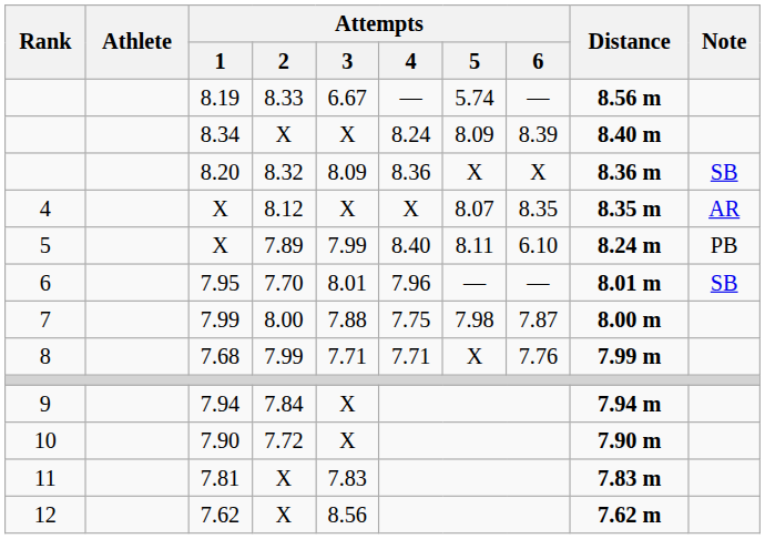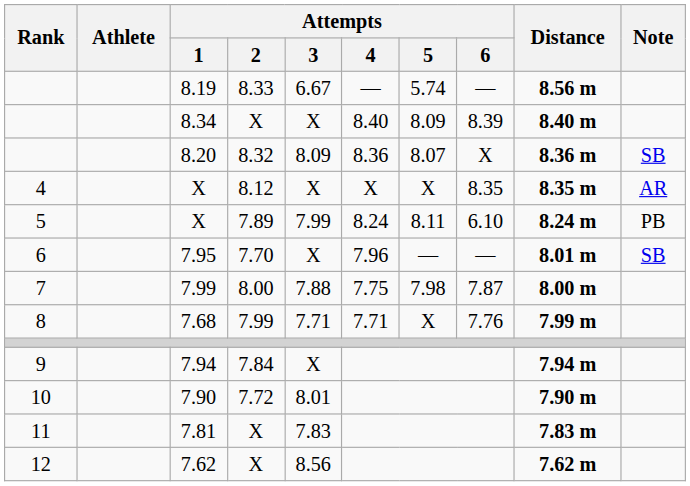 <table class="wikitable" style=" text-align:center; font-size:110%;" width="95%">
 <tr>
 <th rowspan="2">Rank</th>
 <th rowspan="2">Athlete</th>
 <th colspan="6">Attempts</th>
 <th rowspan="2">Distance</th>
 <th rowspan="2">Note</th>
 </tr>
 <tr>
 <th>1</th>
 <th>2</th>
 <th>3</th>
 <th>4</th>
 <th>5</th>
 <th>6</th>
 </tr>
 <tr>
 <td></td>
 <td align=left></td>
 <td>8.19</td>
 <td>8.33</td>
 <td>6.67</td>
 <td>—</td>
 <td>5.74</td>
 <td>—</td>
 <td><strong>8.56 m</strong></td>
 <td></td>
 </tr>
 <tr>
 <td></td>
 <td align=left></td>
 <td>8.34</td>
 <td>X</td>
 <td>X</td>
-<td>8.24</td>
+<td>8.40</td>
 <td>8.09</td>
 <td>8.39</td>
 <td><strong>8.40 m</strong></td>
 <td></td>
 </tr>
 <tr>
 <td></td>
 <td align=left></td>
 <td>8.20</td>
 <td>8.32</td>
 <td>8.09</td>
 <td>8.36</td>
-<td>X</td>
+<td>8.07</td>
 <td>X</td>
 <td><strong>8.36 m</strong></td>
 <td><a href='#'>SB</a></td>
 </tr>
 <tr>
 <td>4</td>
 <td align=left></td>
 <td>X</td>
 <td>8.12</td>
 <td>X</td>
 <td>X</td>
-<td>8.07</td>
+<td>X</td>
 <td>8.35</td>
 <td><strong>8.35 m</strong></td>
 <td><a href='#'>AR</a></td>
 </tr>
 <tr>
 <td>5</td>
 <td align=left></td>
 <td>X</td>
 <td>7.89</td>
 <td>7.99</td>
-<td>8.40</td>
+<td>8.24</td>
 <td>8.11</td>
 <td>6.10</td>
 <td><strong>8.24 m</strong></td>
 <td>PB</td>
 </tr>
 <tr>
 <td>6</td>
 <td align=left></td>
 <td>7.95</td>
 <td>7.70</td>
-<td>8.01</td>
+<td>X</td>
 <td>7.96</td>
 <td>—</td>
 <td>—</td>
 <td><strong>8.01 m</strong></td>
 <td><a href='#'>SB</a></td>
 </tr>
 <tr>
 <td>7</td>
 <td align=left></td>
 <td>7.99</td>
 <td>8.00</td>
 <td>7.88</td>
 <td>7.75</td>
 <td>7.98</td>
 <td>7.87</td>
 <td><strong>8.00 m</strong></td>
 <td></td>
 </tr>
 <tr>
 <td>8</td>
 <td align=left></td>
 <td>7.68</td>
 <td>7.99</td>
 <td>7.71</td>
 <td>7.71</td>
 <td>X</td>
 <td>7.76</td>
 <td><strong>7.99 m</strong></td>
 <td></td>
 </tr>
 <tr>
 <td colspan=10 bgcolor=lightgray></td>
 </tr>
 <tr>
 <td>9</td>
 <td align=left></td>
 <td>7.94</td>
 <td>7.84</td>
 <td>X</td>
 <td colspan=3></td>
 <td><strong>7.94 m</strong></td>
 <td></td>
 </tr>
 <tr>
 <td>10</td>
 <td align=left></td>
 <td>7.90</td>
 <td>7.72</td>
-<td>X</td>
+<td>8.01</td>
 <td colspan=3></td>
 <td><strong>7.90 m</strong></td>
 <td></td>
 </tr>
 <tr>
 <td>11</td>
 <td align=left></td>
 <td>7.81</td>
 <td>X</td>
 <td>7.83</td>
 <td colspan=3></td>
 <td><strong>7.83 m</strong></td>
 <td></td>
 </tr>
 <tr>
 <td>12</td>
 <td align=left></td>
 <td>7.62</td>
 <td>X</td>
 <td>8.56</td>
 <td colspan=3></td>
 <td><strong>7.62 m</strong></td>
 <td></td>
 </tr>
 </table>
